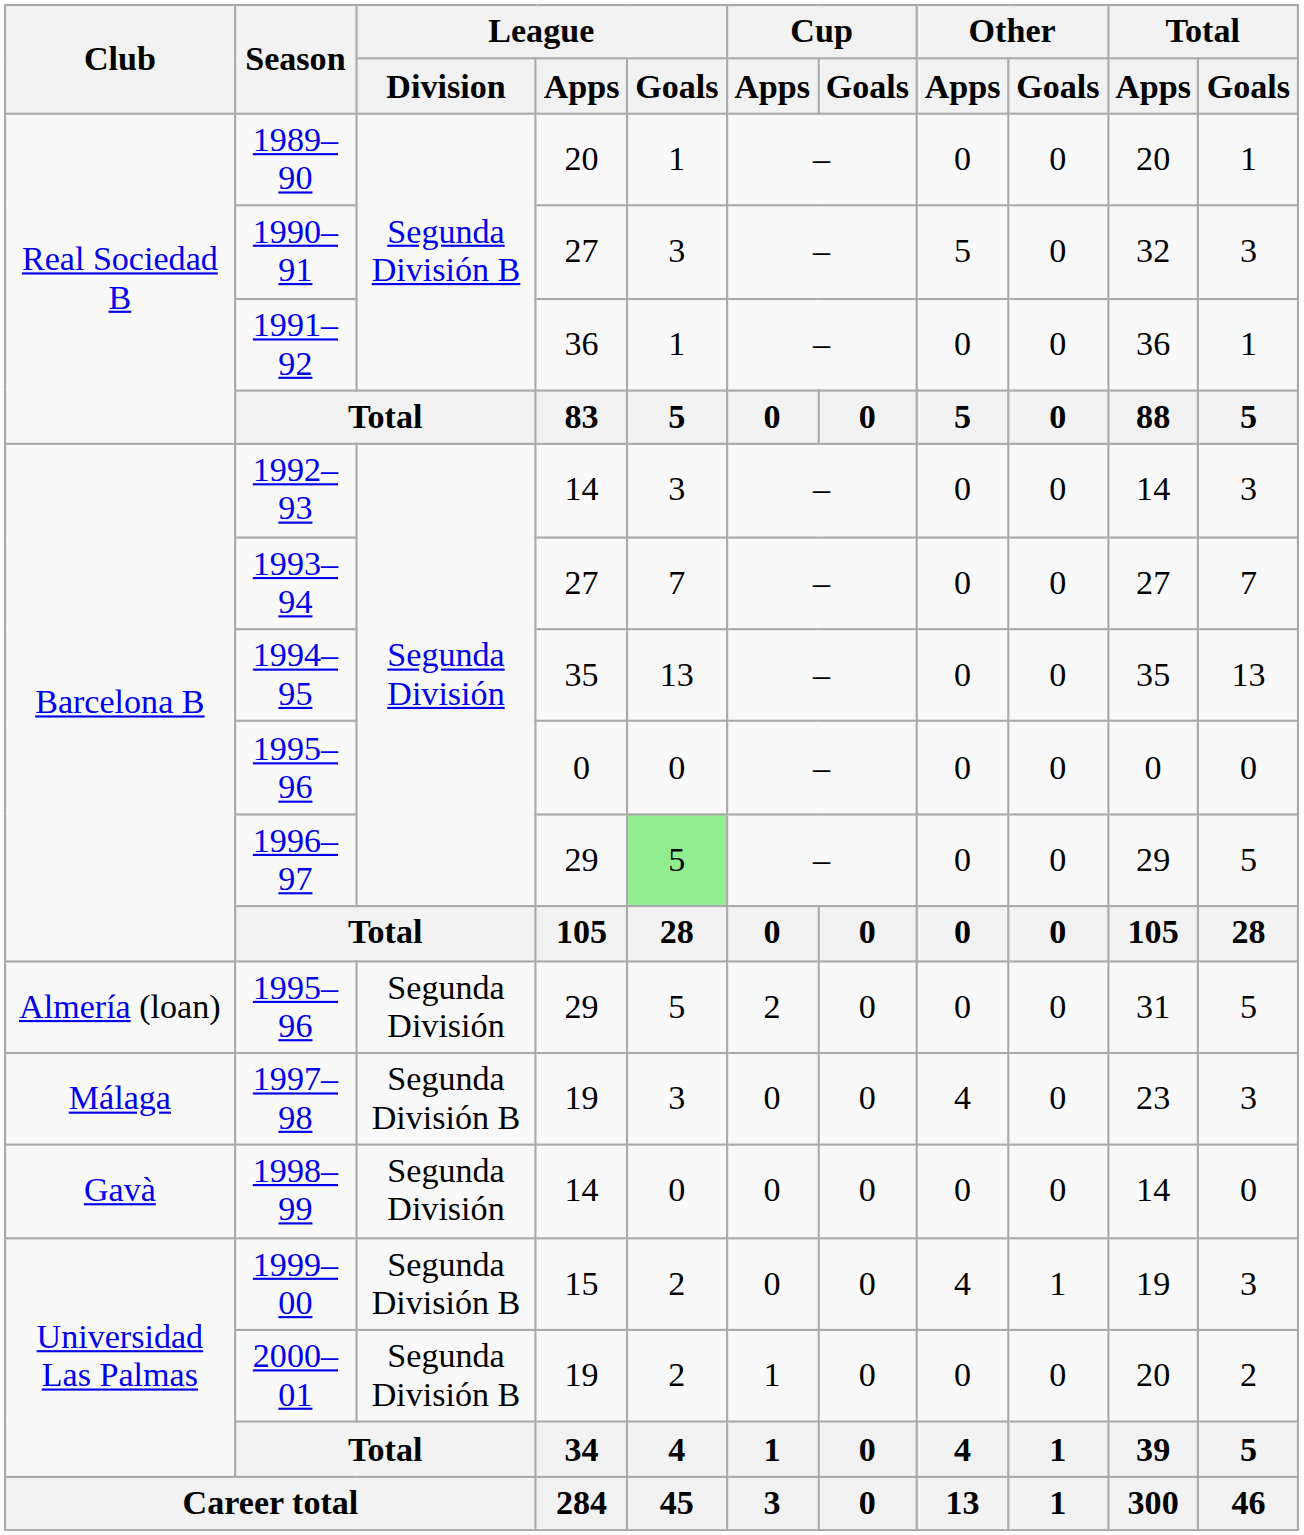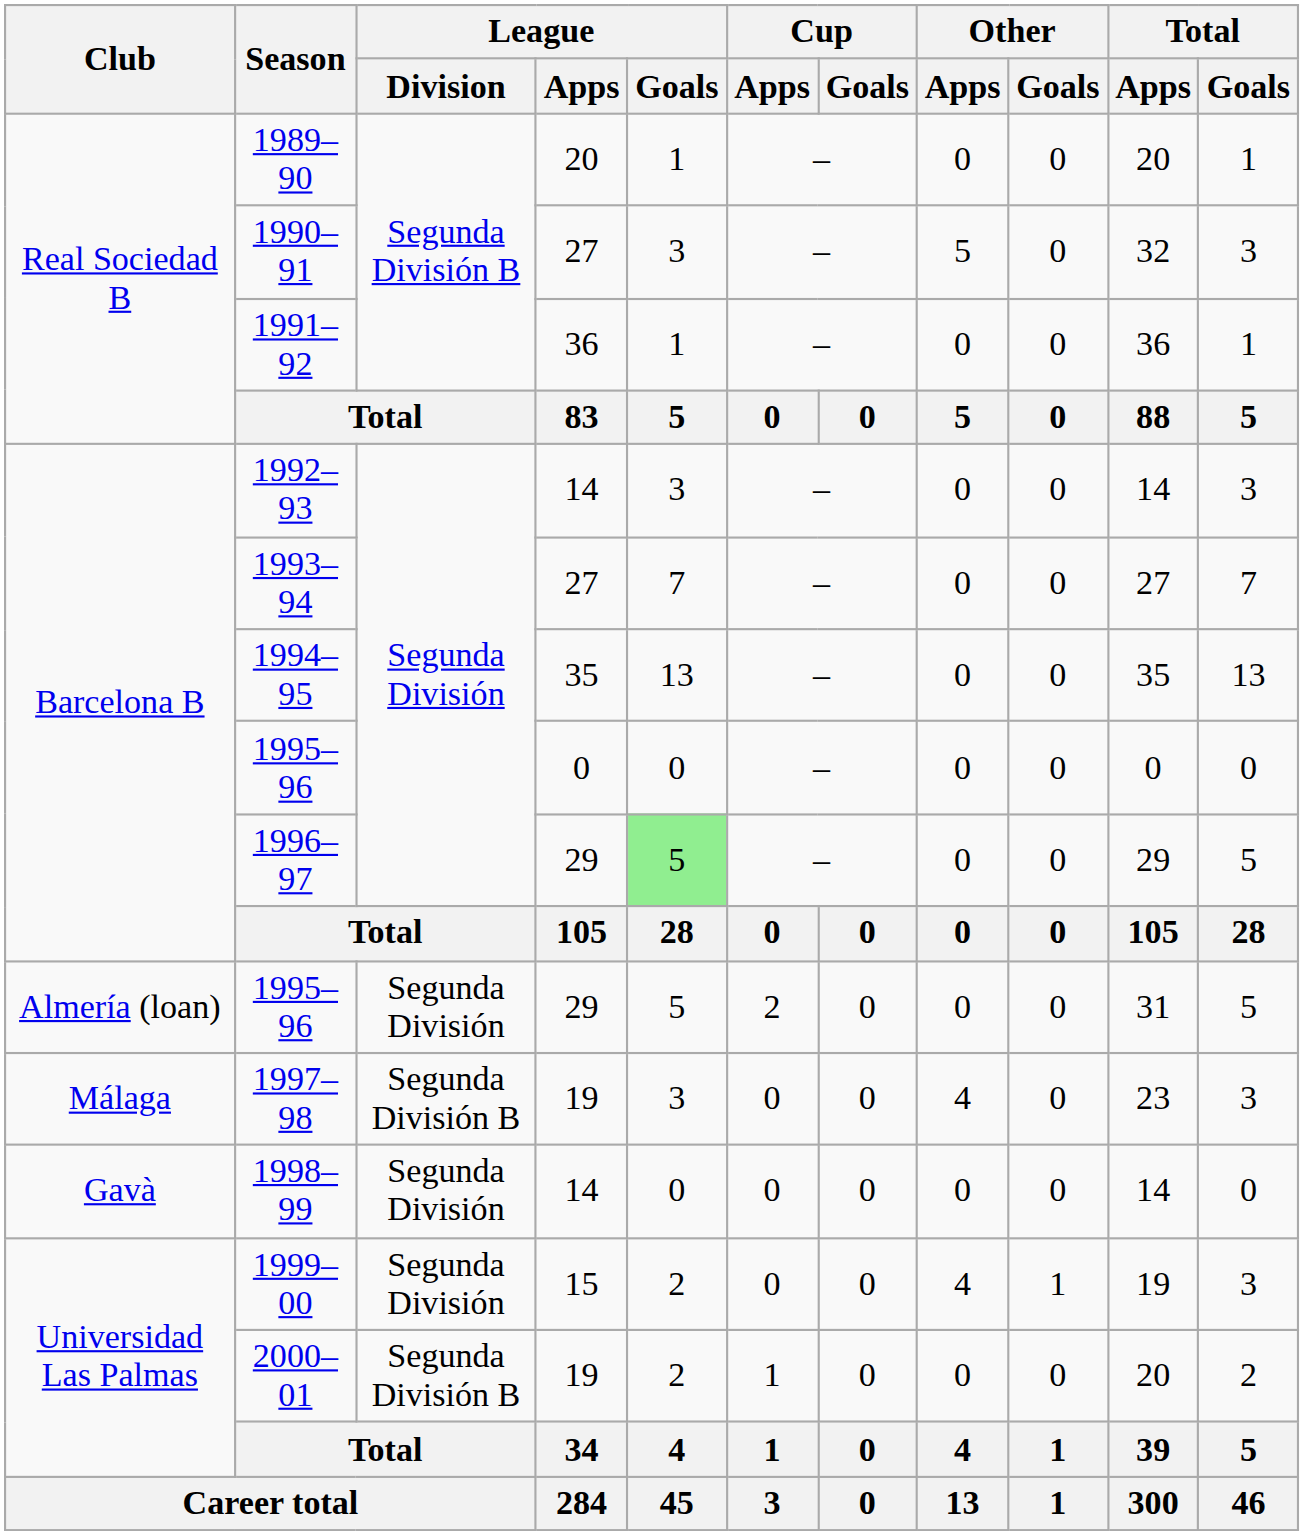 <table class="wikitable" style="text-align:center">
 <tr>
 <th rowspan="2">Club</th>
 <th rowspan="2">Season</th>
 <th colspan="3">League</th>
 <th colspan="2">Cup</th>
 <th colspan="2">Other</th>
 <th colspan="2">Total</th>
 </tr>
 <tr>
 <th>Division</th>
 <th>Apps</th>
 <th>Goals</th>
 <th>Apps</th>
 <th>Goals</th>
 <th>Apps</th>
 <th>Goals</th>
 <th>Apps</th>
 <th>Goals</th>
 </tr>
 <tr>
 <td rowspan="4"><a href='#'>Real Sociedad B</a></td>
 <td><a href='#'>1989–90</a></td>
 <td rowspan="3"><a href='#'>Segunda División B</a></td>
 <td>20</td>
 <td>1</td>
 <td colspan="2">–</td>
 <td>0</td>
 <td>0</td>
 <td>20</td>
 <td>1</td>
 </tr>
 <tr>
 <td><a href='#'>1990–91</a></td>
 <td>27</td>
 <td>3</td>
 <td colspan="2">–</td>
 <td>5</td>
 <td>0</td>
 <td>32</td>
 <td>3</td>
 </tr>
 <tr>
 <td><a href='#'>1991–92</a></td>
 <td>36</td>
 <td>1</td>
 <td colspan="2">–</td>
 <td>0</td>
 <td>0</td>
 <td>36</td>
 <td>1</td>
 </tr>
 <tr>
 <th colspan="2">Total</th>
 <th>83</th>
 <th>5</th>
 <th>0</th>
 <th>0</th>
 <th>5</th>
 <th>0</th>
 <th>88</th>
 <th>5</th>
 </tr>
 <tr>
 <td rowspan="6"><a href='#'>Barcelona B</a></td>
 <td><a href='#'>1992–93</a></td>
 <td rowspan="5"><a href='#'>Segunda División</a></td>
 <td>14</td>
 <td>3</td>
 <td colspan="2">–</td>
 <td>0</td>
 <td>0</td>
 <td>14</td>
 <td>3</td>
 </tr>
 <tr>
 <td><a href='#'>1993–94</a></td>
 <td>27</td>
 <td>7</td>
 <td colspan="2">–</td>
 <td>0</td>
 <td>0</td>
 <td>27</td>
 <td>7</td>
 </tr>
 <tr>
 <td><a href='#'>1994–95</a></td>
 <td>35</td>
 <td>13</td>
 <td colspan="2">–</td>
 <td>0</td>
 <td>0</td>
 <td>35</td>
 <td>13</td>
 </tr>
 <tr>
 <td><a href='#'>1995–96</a></td>
 <td>0</td>
 <td>0</td>
 <td colspan="2">–</td>
 <td>0</td>
 <td>0</td>
 <td>0</td>
 <td>0</td>
 </tr>
 <tr>
 <td><a href='#'>1996–97</a></td>
 <td>29</td>
 <td style="background: lightgreen;">5</td>
 <td colspan="2">–</td>
 <td>0</td>
 <td>0</td>
 <td>29</td>
 <td>5</td>
 </tr>
 <tr>
 <th colspan="2">Total</th>
 <th>105</th>
 <th>28</th>
 <th>0</th>
 <th>0</th>
 <th>0</th>
 <th>0</th>
 <th>105</th>
 <th>28</th>
 </tr>
 <tr>
 <td><a href='#'>Almería</a> (loan)</td>
 <td><a href='#'>1995–96</a></td>
 <td>Segunda División</td>
 <td>29</td>
 <td>5</td>
 <td>2</td>
 <td>0</td>
 <td>0</td>
 <td>0</td>
 <td>31</td>
 <td>5</td>
 </tr>
 <tr>
 <td><a href='#'>Málaga</a></td>
 <td><a href='#'>1997–98</a></td>
 <td>Segunda División B</td>
 <td>19</td>
 <td>3</td>
 <td>0</td>
 <td>0</td>
 <td>4</td>
 <td>0</td>
 <td>23</td>
 <td>3</td>
 </tr>
 <tr>
 <td><a href='#'>Gavà</a></td>
 <td><a href='#'>1998–99</a></td>
 <td>Segunda División</td>
 <td>14</td>
 <td>0</td>
 <td>0</td>
 <td>0</td>
 <td>0</td>
 <td>0</td>
 <td>14</td>
 <td>0</td>
 </tr>
 <tr>
 <td rowspan="3"><a href='#'>Universidad Las Palmas</a></td>
 <td><a href='#'>1999–00</a></td>
-<td>Segunda División B</td>
+<td>Segunda División</td>
 <td>15</td>
 <td>2</td>
 <td>0</td>
 <td>0</td>
 <td>4</td>
 <td>1</td>
 <td>19</td>
 <td>3</td>
 </tr>
 <tr>
 <td><a href='#'>2000–01</a></td>
 <td>Segunda División B</td>
 <td>19</td>
 <td>2</td>
 <td>1</td>
 <td>0</td>
 <td>0</td>
 <td>0</td>
 <td>20</td>
 <td>2</td>
 </tr>
 <tr>
 <th colspan="2">Total</th>
 <th>34</th>
 <th>4</th>
 <th>1</th>
 <th>0</th>
 <th>4</th>
 <th>1</th>
 <th>39</th>
 <th>5</th>
 </tr>
 <tr>
 <th colspan="3">Career total</th>
 <th>284</th>
 <th>45</th>
 <th>3</th>
 <th>0</th>
 <th>13</th>
 <th>1</th>
 <th>300</th>
 <th>46</th>
 </tr>
 </table>
